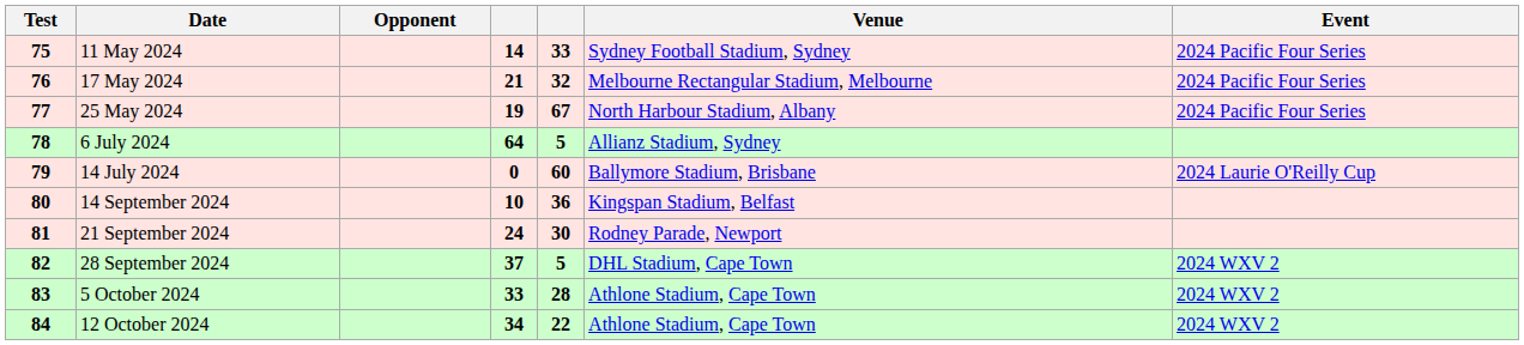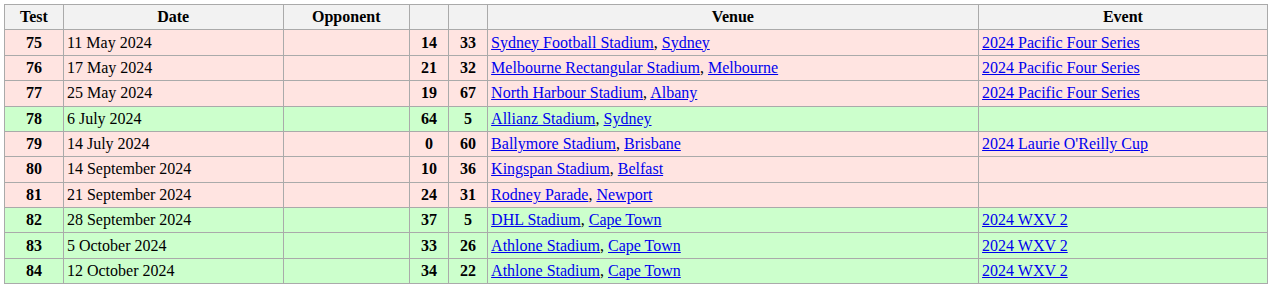 <table class="wikitable sortable" style="width:100%">
 <tr>
 <th>Test</th>
 <th>Date</th>
 <th>Opponent</th>
 <th></th>
 <th></th>
 <th>Venue</th>
 <th>Event</th>
 </tr>
 <tr bgcolor="FFE4E1">
 <td align="center"><strong>75</strong></td>
 <td>11 May 2024</td>
 <td></td>
 <td align="center"><strong>14</strong></td>
 <td align="center"><strong>33</strong></td>
 <td><a href='#'>Sydney Football Stadium</a>, <a href='#'>Sydney</a></td>
 <td><a href='#'>2024 Pacific Four Series</a></td>
 </tr>
 <tr bgcolor="FFE4E1">
 <td align="center"><strong>76</strong></td>
 <td>17 May 2024</td>
 <td></td>
 <td align="center"><strong>21</strong></td>
 <td align="center"><strong>32</strong></td>
 <td><a href='#'>Melbourne Rectangular Stadium</a>, <a href='#'>Melbourne</a></td>
 <td><a href='#'>2024 Pacific Four Series</a></td>
 </tr>
 <tr bgcolor="FFE4E1">
 <td align="center"><strong>77</strong></td>
 <td>25 May 2024</td>
 <td></td>
 <td align="center"><strong>19</strong></td>
 <td align="center"><strong>67</strong></td>
 <td><a href='#'>North Harbour Stadium</a>, <a href='#'>Albany</a></td>
 <td><a href='#'>2024 Pacific Four Series</a></td>
 </tr>
 <tr bgcolor="CCFFCC">
 <td align="center"><strong>78</strong></td>
 <td>6 July 2024</td>
 <td></td>
 <td align="center"><strong>64</strong></td>
 <td align="center"><strong>5</strong></td>
 <td><a href='#'>Allianz Stadium</a>, <a href='#'>Sydney</a></td>
 <td></td>
 </tr>
 <tr bgcolor="FFE4E1">
 <td align="center"><strong>79</strong></td>
 <td>14 July 2024</td>
 <td></td>
 <td align="center"><strong>0</strong></td>
 <td align="center"><strong>60</strong></td>
 <td><a href='#'>Ballymore Stadium</a>, <a href='#'>Brisbane</a></td>
 <td><a href='#'>2024 Laurie O'Reilly Cup</a></td>
 </tr>
 <tr bgcolor="FFE4E1">
 <td align="center"><strong>80</strong></td>
 <td>14 September 2024</td>
 <td></td>
 <td align="center"><strong>10</strong></td>
 <td align="center"><strong>36</strong></td>
 <td><a href='#'>Kingspan Stadium</a>, <a href='#'>Belfast</a></td>
 <td></td>
 </tr>
 <tr bgcolor="FFE4E1">
 <td align="center"><strong>81</strong></td>
 <td>21 September 2024</td>
 <td></td>
 <td align="center"><strong>24</strong></td>
-<td align="center"><strong>30</strong></td>
+<td align="center"><strong>31</strong></td>
 <td><a href='#'>Rodney Parade</a>, <a href='#'>Newport</a></td>
 <td></td>
 </tr>
 <tr bgcolor="#ccffcc">
 <td align="center"><strong>82</strong></td>
 <td>28 September 2024</td>
 <td></td>
 <td align="center"><strong>37</strong></td>
 <td align="center"><strong>5</strong></td>
 <td><a href='#'>DHL Stadium</a>, <a href='#'>Cape Town</a></td>
 <td><a href='#'>2024 WXV 2</a></td>
 </tr>
 <tr bgcolor="#ccffcc">
 <td align="center"><strong>83</strong></td>
 <td>5 October 2024</td>
 <td></td>
 <td align="center"><strong>33</strong></td>
-<td align="center"><strong>28</strong></td>
+<td align="center"><strong>26</strong></td>
 <td><a href='#'>Athlone Stadium</a>, <a href='#'>Cape Town</a></td>
 <td><a href='#'>2024 WXV 2</a></td>
 </tr>
 <tr bgcolor="#ccffcc">
 <td align="center"><strong>84</strong></td>
 <td>12 October 2024</td>
 <td></td>
 <td align="center"><strong>34</strong></td>
 <td align="center"><strong>22</strong></td>
 <td><a href='#'>Athlone Stadium</a>, <a href='#'>Cape Town</a></td>
 <td><a href='#'>2024 WXV 2</a></td>
 </tr>
 </table>
